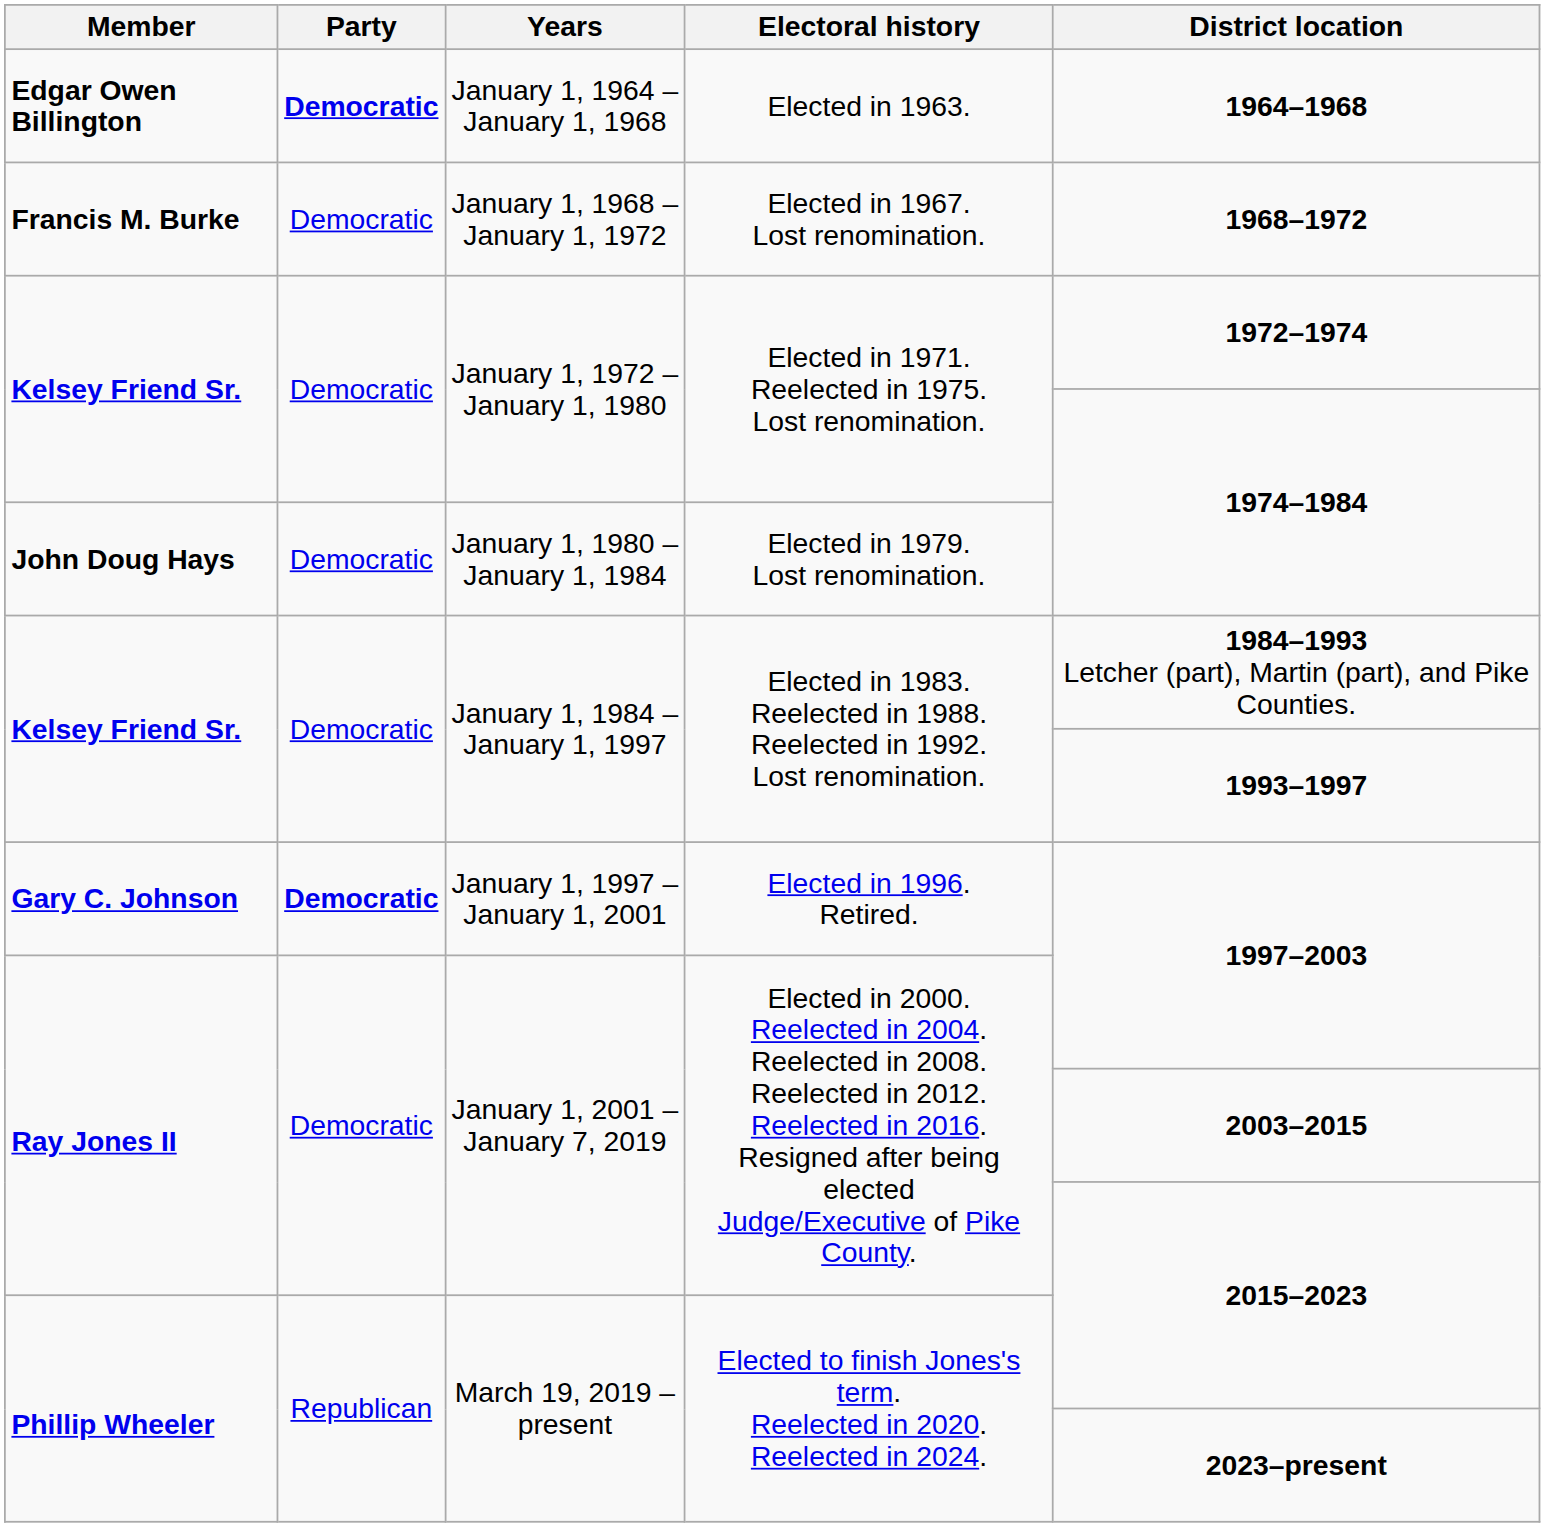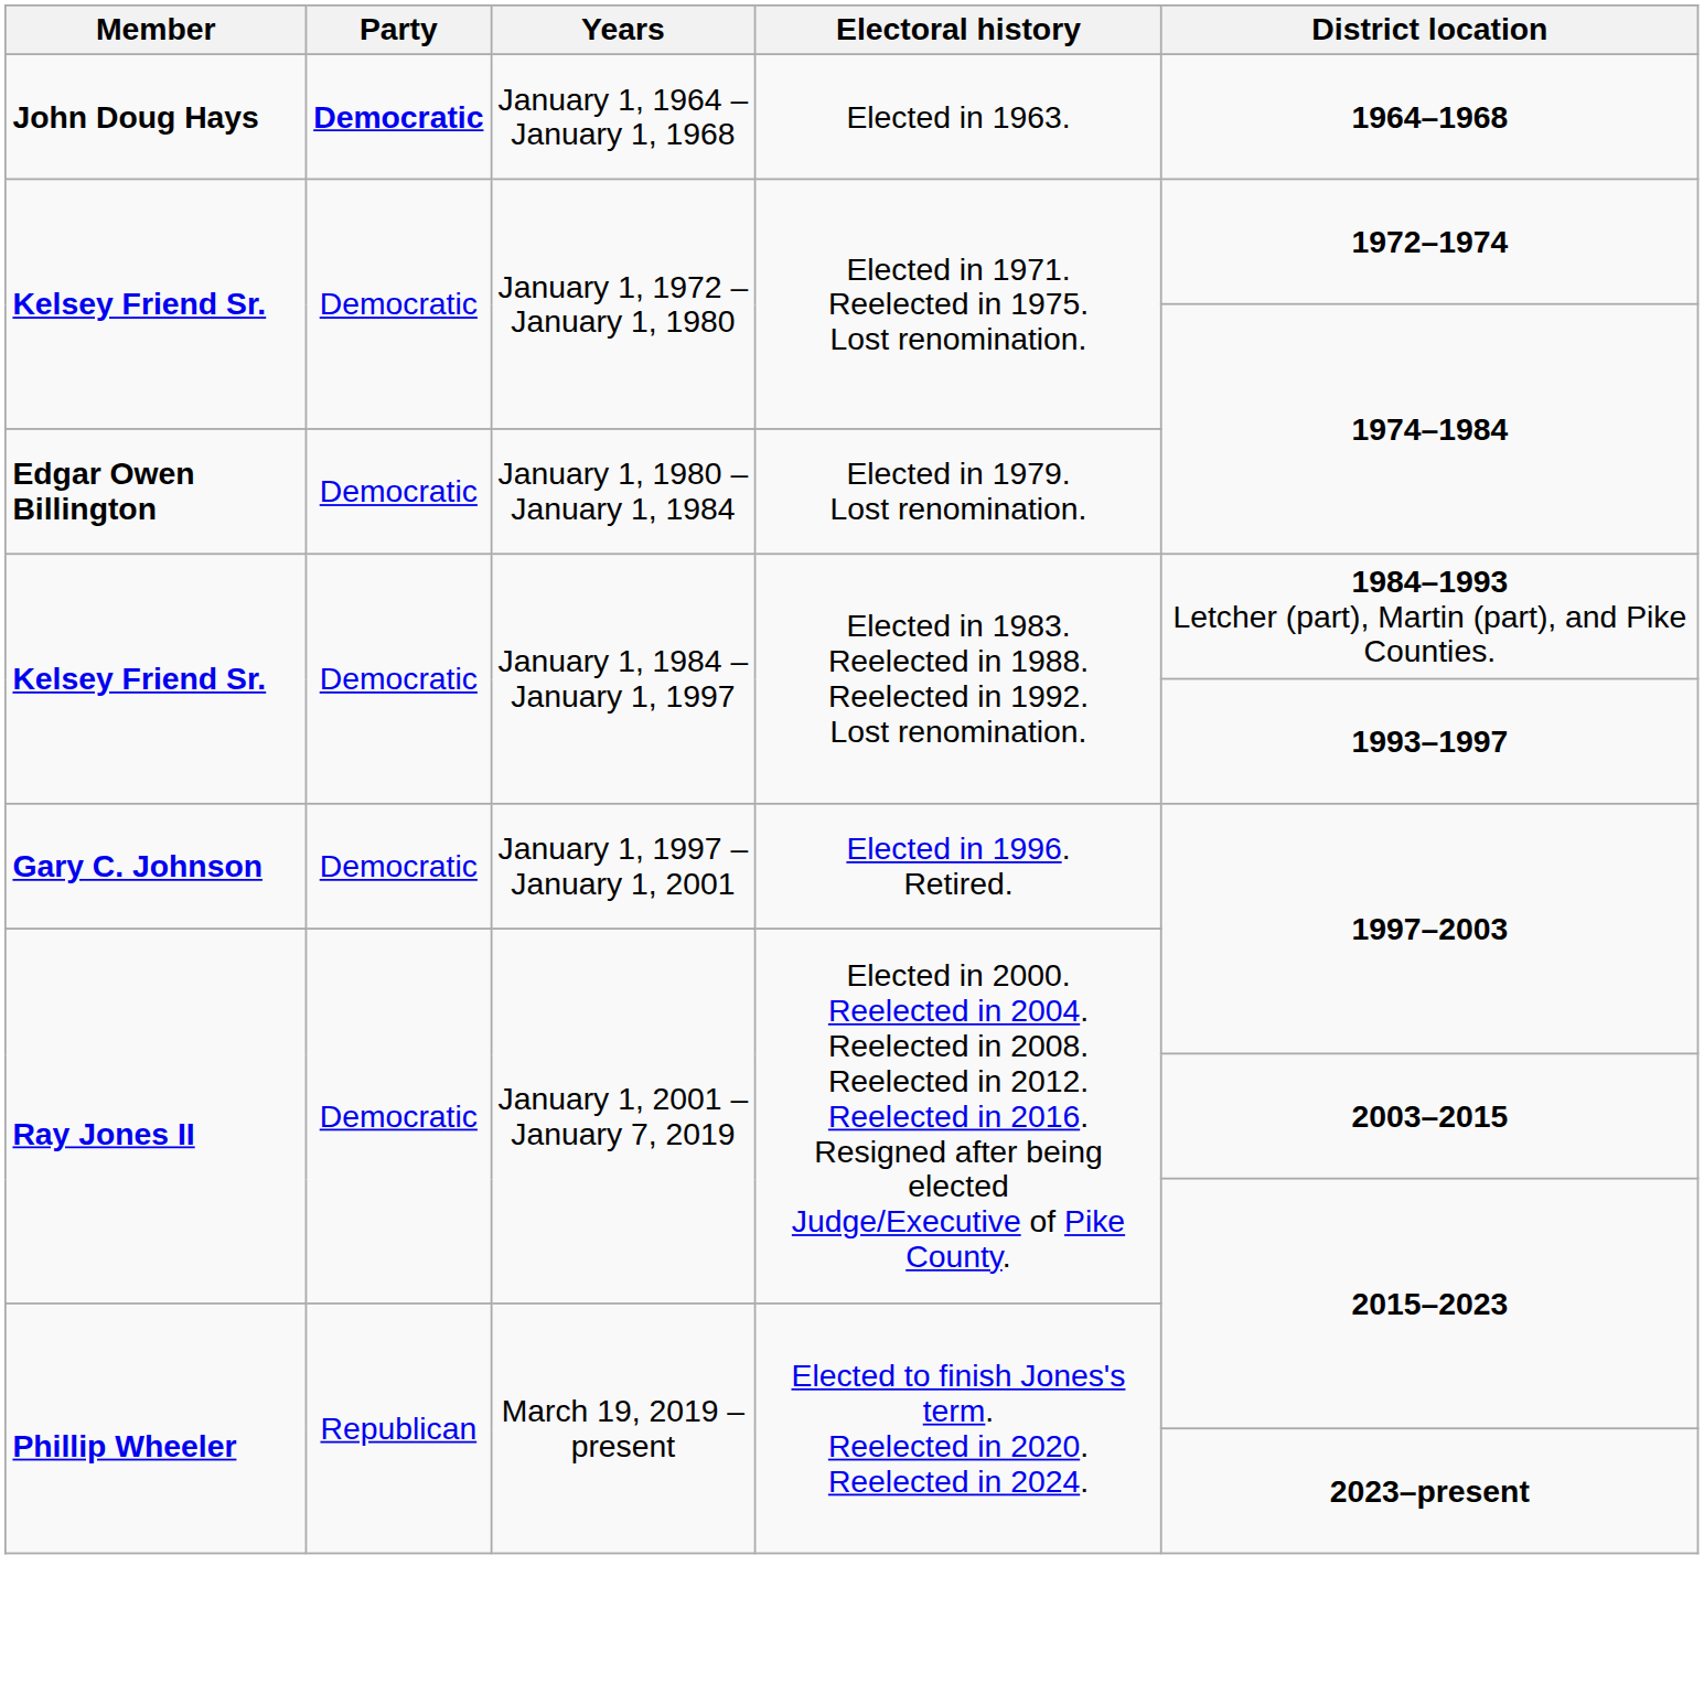 <table class=wikitable style="text-align:center">
 <tr>
 <th>Member</th>
 <th>Party</th>
 <th>Years</th>
 <th>Electoral history</th>
 <th>District location</th>
 </tr>
 <tr style="height:4em">
-<td align=left><strong>Edgar Owen Billington</strong><br></td>
+<td align=left><strong>John Doug Hays</strong><br></td>
 <td><strong><a href='#'>Democratic</a></strong></td>
 <td nowrap>January 1, 1964 –<br>January 1, 1968</td>
 <td>Elected in 1963.<br></td>
 <td><strong>1964–1968</strong><br></td>
-</tr>
-<tr style="height:4em">
-<td align=left><strong>Francis M. Burke</strong><br></td>
-<td><a href='#'>Democratic</a></td>
-<td nowrap>January 1, 1968 –<br>January 1, 1972</td>
-<td>Elected in 1967.<br>Lost renomination.</td>
-<td><strong>1968–1972</strong><br></td>
 </tr>
 <tr style="height:4em">
 <td rowspan=2 align=left><strong><a href='#'>Kelsey Friend Sr.</a></strong><br></td>
 <td rowspan=2 ><a href='#'>Democratic</a></td>
 <td rowspan=2 nowrap>January 1, 1972 –<br>January 1, 1980</td>
 <td rowspan=2>Elected in 1971.<br>Reelected in 1975.<br>Lost renomination.</td>
 <td><strong>1972–1974</strong><br></td>
 </tr>
 <tr style="height:4em">
 <td rowspan=2><strong>1974–1984</strong><br></td>
 </tr>
 <tr style="height:4em">
-<td align=left><strong>John Doug Hays</strong><br></td>
+<td align=left><strong>Edgar Owen Billington</strong><br></td>
 <td><a href='#'>Democratic</a></td>
 <td nowrap>January 1, 1980 –<br>January 1, 1984</td>
 <td>Elected in 1979.<br>Lost renomination.</td>
 </tr>
 <tr style="height:4em">
 <td rowspan=2 align=left><strong><a href='#'>Kelsey Friend Sr.</a></strong><br></td>
 <td rowspan=2 ><a href='#'>Democratic</a></td>
 <td rowspan=2 nowrap>January 1, 1984 –<br>January 1, 1997</td>
 <td rowspan=2>Elected in 1983.<br>Reelected in 1988.<br>Reelected in 1992.<br>Lost renomination.</td>
 <td><strong>1984–1993</strong><br>Letcher (part), Martin (part), and Pike Counties.</td>
 </tr>
 <tr style="height:4em">
 <td><strong>1993–1997</strong><br></td>
 </tr>
 <tr style="height:4em">
 <td align=left><strong><a href='#'>Gary C. Johnson</a></strong><br></td>
-<td><strong><a href='#'>Democratic</a></strong></td>
+<td><a href='#'>Democratic</a></td>
 <td nowrap>January 1, 1997 –<br>January 1, 2001</td>
 <td><a href='#'>Elected in 1996</a>.<br>Retired.</td>
 <td rowspan=2><strong>1997–2003</strong><br></td>
 </tr>
 <tr style="height:4em">
 <td rowspan=3 align=left><br><strong><a href='#'>Ray Jones II</a></strong><br></td>
 <td rowspan=3 ><a href='#'>Democratic</a></td>
 <td rowspan=3 nowrap>January 1, 2001 –<br>January 7, 2019</td>
 <td rowspan=3>Elected in 2000.<br><a href='#'>Reelected in 2004</a>.<br>Reelected in 2008.<br>Reelected in 2012.<br><a href='#'>Reelected in 2016</a>.<br>Resigned after being elected<br><a href='#'>Judge/Executive</a> of <a href='#'>Pike County</a>.</td>
 </tr>
 <tr style="height:4em">
 <td><strong>2003–2015</strong><br></td>
 </tr>
 <tr style="height:4em">
 <td rowspan=2><strong>2015–2023</strong><br></td>
 </tr>
 <tr style="height:4em">
 <td rowspan=2 align=left><br><strong><a href='#'>Phillip Wheeler</a></strong><br></td>
 <td rowspan=2 ><a href='#'>Republican</a></td>
 <td rowspan=2 nowrap>March 19, 2019 –<br>present</td>
 <td rowspan=2><a href='#'>Elected to finish Jones's term</a>.<br><a href='#'>Reelected in 2020</a>.<br><a href='#'>Reelected in 2024</a>.</td>
 </tr>
 <tr style="height:4em">
 <td><strong>2023–present</strong><br></td>
 </tr>
 </table>
